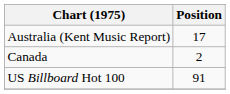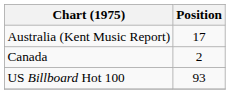 <table class="wikitable sortable">
 <tr>
 <th>Chart (1975)</th>
 <th>Position</th>
 </tr>
 <tr>
 <td>Australia (Kent Music Report)</td>
 <td style="text-align:center;">17</td>
 </tr>
 <tr>
 <td>Canada</td>
 <td style="text-align:center;">2</td>
 </tr>
 <tr>
 <td>US <em>Billboard</em> Hot 100</td>
-<td style="text-align:center;">91</td>
+<td style="text-align:center;">93</td>
 </tr>
 <tr>
 </tr>
 </table>
